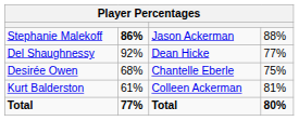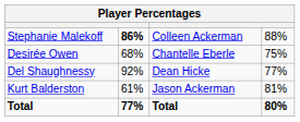 <table class="wikitable">
 <tr>
 <th colspan=4 width=400>Player Percentages</th>
 </tr>
 <tr>
 <th colspan=2 width=200></th>
 <th colspan=2 width=200></th>
 </tr>
 <tr>
 <td><a href='#'>Stephanie Malekoff</a></td>
 <td><strong>86%</strong></td>
-<td><a href='#'>Jason Ackerman</a></td>
+<td><a href='#'>Colleen Ackerman</a></td>
 <td>88%</td>
+</tr>
+<tr>
+<td><a href='#'>Desirée Owen</a></td>
+<td>68%</td>
+<td><a href='#'>Chantelle Eberle</a></td>
+<td>75%</td>
 </tr>
 <tr>
 <td><a href='#'>Del Shaughnessy</a></td>
 <td>92%</td>
 <td><a href='#'>Dean Hicke</a></td>
 <td>77%</td>
 </tr>
 <tr>
-<td><a href='#'>Desirée Owen</a></td>
-<td>68%</td>
-<td><a href='#'>Chantelle Eberle</a></td>
-<td>75%</td>
-</tr>
-<tr>
 <td><a href='#'>Kurt Balderston</a></td>
 <td>61%</td>
-<td><a href='#'>Colleen Ackerman</a></td>
+<td><a href='#'>Jason Ackerman</a></td>
 <td>81%</td>
 </tr>
 <tr style="font-weight: bold;">
 <td>Total</td>
 <td>77%</td>
 <td>Total</td>
 <td>80%</td>
 </tr>
 </table>
